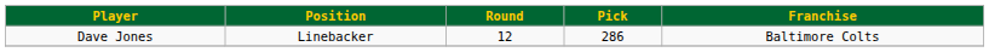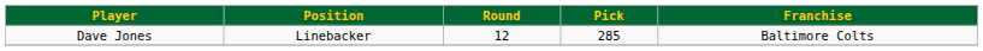 <table class="wikitable" width="80%">
 <tr align="center"  style="background:#063;color:#FC0;">
 <td><strong>Player</strong></td>
 <td><strong>Position</strong></td>
 <td><strong>Round</strong></td>
 <td><strong>Pick</strong></td>
 <td><strong>Franchise</strong></td>
 </tr>
 <tr align="center" bgcolor="">
 <td>Dave Jones</td>
 <td>Linebacker</td>
 <td>12</td>
-<td>286</td>
+<td>285</td>
 <td>Baltimore Colts</td>
 </tr>
 <tr align="center" bgcolor="">
 </tr>
 </table>
